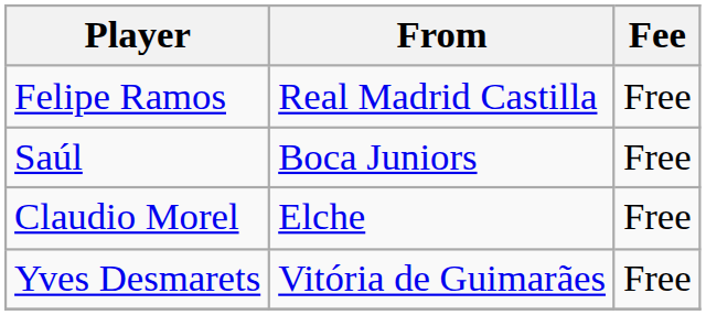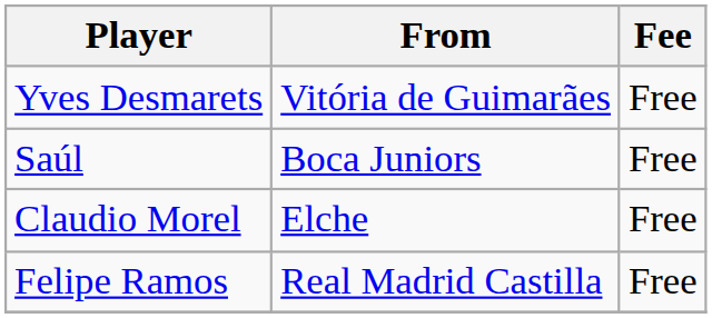 <table class="wikitable">
 <tr>
 <th>Player</th>
 <th>From</th>
 <th>Fee</th>
 </tr>
 <tr>
-<td> <a href='#'>Felipe Ramos</a></td>
-<td> <a href='#'>Real Madrid Castilla</a></td>
+<td> <a href='#'>Yves Desmarets</a></td>
+<td> <a href='#'>Vitória de Guimarães</a></td>
 <td>Free</td>
 </tr>
 <tr>
 <td> <a href='#'>Saúl</a></td>
 <td> <a href='#'>Boca Juniors</a></td>
 <td>Free</td>
 </tr>
 <tr>
 <td> <a href='#'>Claudio Morel</a></td>
 <td> <a href='#'>Elche</a></td>
 <td>Free</td>
 </tr>
 <tr>
-<td> <a href='#'>Yves Desmarets</a></td>
-<td> <a href='#'>Vitória de Guimarães</a></td>
+<td> <a href='#'>Felipe Ramos</a></td>
+<td> <a href='#'>Real Madrid Castilla</a></td>
 <td>Free</td>
 </tr>
 <tr>
 </tr>
 </table>
